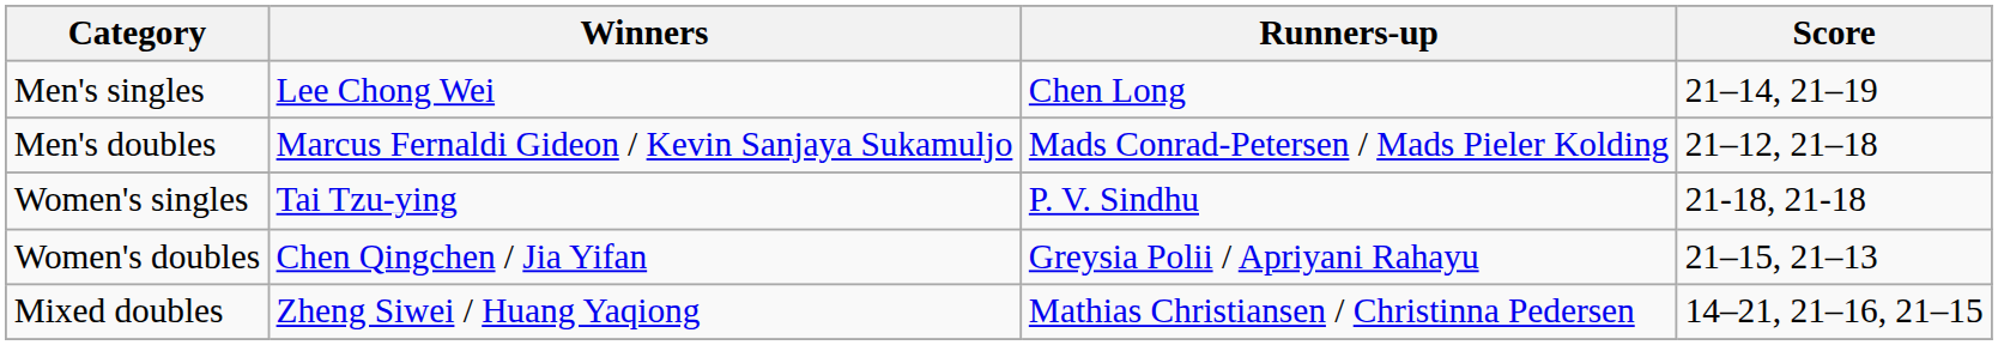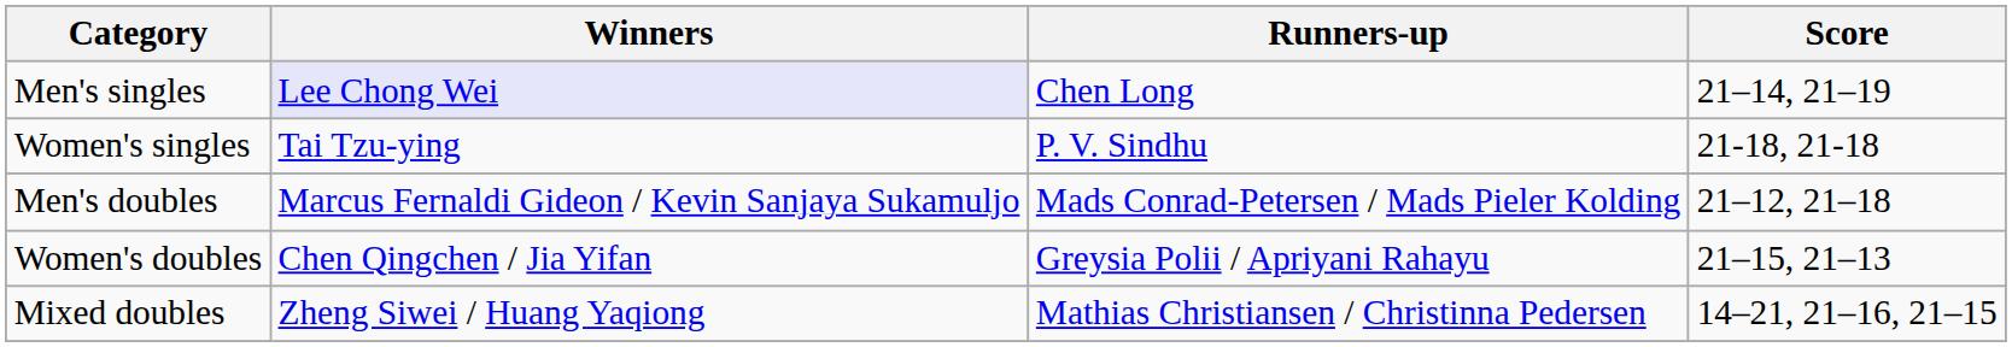 <table class=wikitable style="white-space:nowrap;">
 <tr>
 <th>Category</th>
 <th>Winners</th>
 <th>Runners-up</th>
 <th>Score</th>
 </tr>
 <tr>
 <td>Men's singles</td>
-<td> <a href='#'>Lee Chong Wei</a></td>
+<td style="background: lavender;"> <a href='#'>Lee Chong Wei</a></td>
 <td> <a href='#'>Chen Long</a></td>
 <td>21–14, 21–19</td>
+</tr>
+<tr>
+<td>Women's singles</td>
+<td> <a href='#'>Tai Tzu-ying</a></td>
+<td> <a href='#'>P. V. Sindhu</a></td>
+<td>21-18, 21-18</td>
 </tr>
 <tr>
 <td>Men's doubles</td>
 <td> <a href='#'>Marcus Fernaldi Gideon</a> / <a href='#'>Kevin Sanjaya Sukamuljo</a></td>
 <td> <a href='#'>Mads Conrad-Petersen</a> / <a href='#'>Mads Pieler Kolding</a></td>
 <td>21–12, 21–18</td>
-</tr>
-<tr>
-<td>Women's singles</td>
-<td> <a href='#'>Tai Tzu-ying</a></td>
-<td> <a href='#'>P. V. Sindhu</a></td>
-<td>21-18, 21-18</td>
 </tr>
 <tr>
 <td>Women's doubles</td>
 <td> <a href='#'>Chen Qingchen</a> / <a href='#'>Jia Yifan</a></td>
 <td> <a href='#'>Greysia Polii</a> / <a href='#'>Apriyani Rahayu</a></td>
 <td>21–15, 21–13</td>
 </tr>
 <tr>
 <td>Mixed doubles</td>
 <td> <a href='#'>Zheng Siwei</a> / <a href='#'>Huang Yaqiong</a></td>
 <td> <a href='#'>Mathias Christiansen</a> / <a href='#'>Christinna Pedersen</a></td>
 <td>14–21, 21–16, 21–15</td>
 </tr>
 </table>
